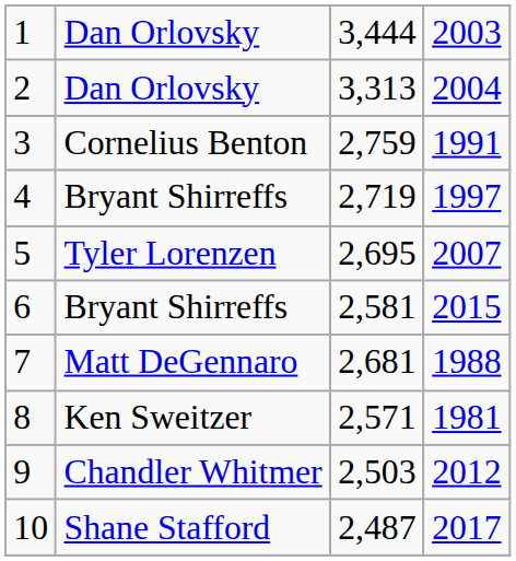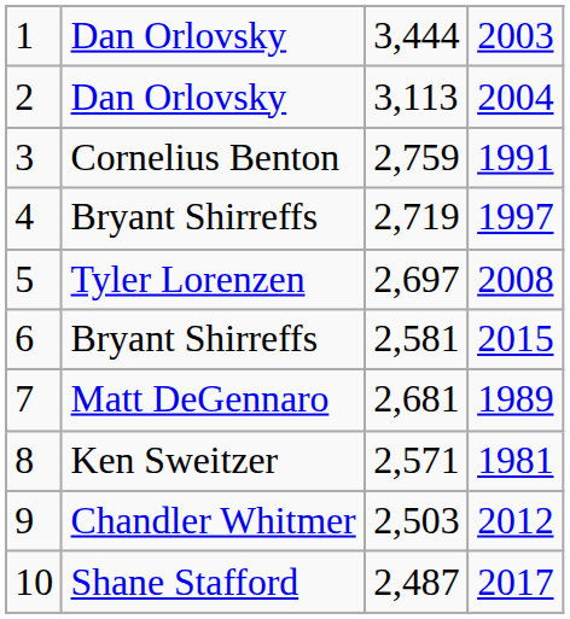 <table class="wikitable">
 <tr>
 </tr>
 <tr>
 <td>1</td>
 <td><a href='#'>Dan Orlovsky</a></td>
 <td><abbr>3,444</abbr></td>
 <td><a href='#'>2003</a></td>
 </tr>
 <tr>
 <td>2</td>
 <td><a href='#'>Dan Orlovsky</a></td>
-<td><abbr>3,313</abbr></td>
+<td><abbr>3,113</abbr></td>
 <td><a href='#'>2004</a></td>
 </tr>
 <tr>
 <td>3</td>
 <td>Cornelius Benton</td>
 <td><abbr>2,759</abbr></td>
 <td><a href='#'>1991</a></td>
 </tr>
 <tr>
 <td>4</td>
 <td>Bryant Shirreffs</td>
 <td><abbr>2,719</abbr></td>
 <td><a href='#'>1997</a></td>
 </tr>
 <tr>
 <td>5</td>
 <td><a href='#'>Tyler Lorenzen</a></td>
-<td><abbr>2,695</abbr></td>
-<td><a href='#'>2007</a></td>
+<td><abbr>2,697</abbr></td>
+<td><a href='#'>2008</a></td>
 </tr>
 <tr>
 <td>6</td>
 <td>Bryant Shirreffs</td>
 <td><abbr>2,581</abbr></td>
 <td><a href='#'>2015</a></td>
 </tr>
 <tr>
 <td>7</td>
 <td><a href='#'>Matt DeGennaro</a></td>
 <td><abbr>2,681</abbr></td>
-<td><a href='#'>1988</a></td>
+<td><a href='#'>1989</a></td>
 </tr>
 <tr>
 <td>8</td>
 <td>Ken Sweitzer</td>
 <td><abbr>2,571</abbr></td>
 <td><a href='#'>1981</a></td>
 </tr>
 <tr>
 <td>9</td>
 <td><a href='#'>Chandler Whitmer</a></td>
 <td><abbr>2,503</abbr></td>
 <td><a href='#'>2012</a></td>
 </tr>
 <tr>
 <td>10</td>
 <td><a href='#'>Shane Stafford</a></td>
 <td><abbr>2,487</abbr></td>
 <td><a href='#'>2017</a></td>
 </tr>
 </table>
